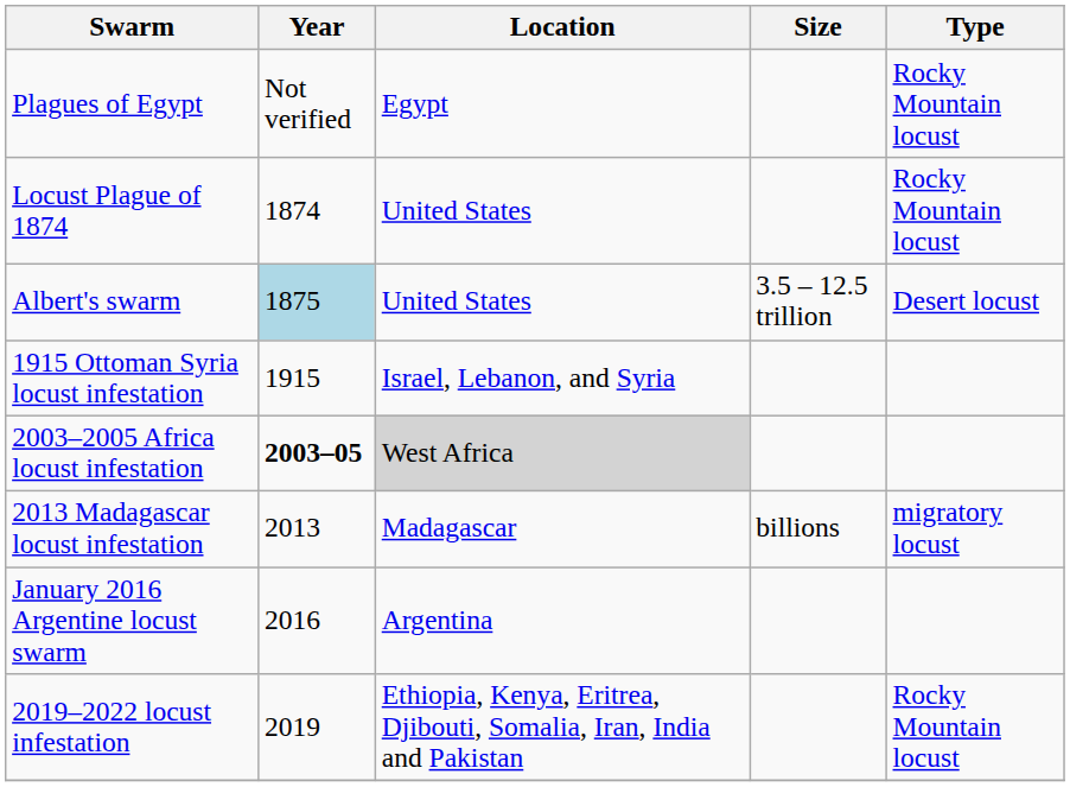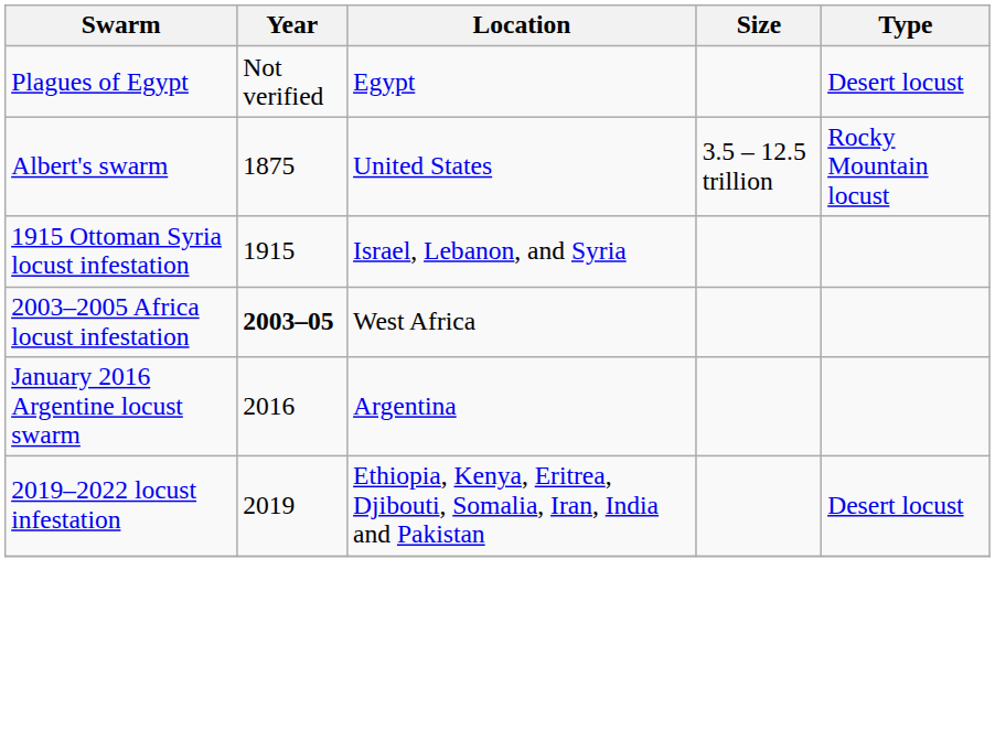 <table class="wikitable">
 <tr>
 <th>Swarm</th>
 <th>Year</th>
 <th>Location</th>
 <th>Size</th>
 <th>Type</th>
 </tr>
 <tr>
 <td><a href='#'>Plagues of Egypt</a></td>
 <td>Not verified</td>
 <td><a href='#'>Egypt</a></td>
 <td></td>
-<td><a href='#'>Rocky Mountain locust</a></td>
-</tr>
-<tr>
-<td><a href='#'>Locust Plague of 1874</a></td>
-<td>1874</td>
-<td><a href='#'>United States</a></td>
-<td></td>
-<td><a href='#'>Rocky Mountain locust</a></td>
+<td><a href='#'>Desert locust</a></td>
 </tr>
 <tr>
 <td><a href='#'>Albert's swarm</a></td>
-<td style="background: lightblue;">1875</td>
+<td>1875</td>
 <td><a href='#'>United States</a></td>
 <td>3.5 – 12.5 trillion</td>
-<td><a href='#'>Desert locust</a></td>
+<td><a href='#'>Rocky Mountain locust</a></td>
 </tr>
 <tr>
 <td><a href='#'>1915 Ottoman Syria locust infestation</a></td>
 <td>1915</td>
 <td><a href='#'>Israel</a>, <a href='#'>Lebanon</a>, and <a href='#'>Syria</a></td>
 <td></td>
 <td></td>
 </tr>
 <tr>
 <td><a href='#'>2003–2005 Africa locust infestation</a></td>
 <td><strong>2003–05</strong></td>
-<td style="background: lightgrey;">West Africa</td>
+<td>West Africa</td>
 <td></td>
 <td></td>
-</tr>
-<tr>
-<td><a href='#'>2013 Madagascar locust infestation</a></td>
-<td>2013</td>
-<td><a href='#'>Madagascar</a></td>
-<td>billions</td>
-<td><a href='#'>migratory locust</a></td>
 </tr>
 <tr>
 <td><a href='#'>January 2016 Argentine locust swarm</a></td>
 <td>2016</td>
 <td><a href='#'>Argentina</a></td>
 <td></td>
 <td></td>
 </tr>
 <tr>
 <td><a href='#'>2019–2022 locust infestation</a></td>
 <td>2019</td>
 <td><a href='#'>Ethiopia</a>, <a href='#'>Kenya</a>, <a href='#'>Eritrea</a>, <a href='#'>Djibouti</a>, <a href='#'>Somalia</a>, <a href='#'>Iran</a>, <a href='#'>India</a> and <a href='#'>Pakistan</a></td>
 <td></td>
-<td><a href='#'>Rocky Mountain locust</a></td>
+<td><a href='#'>Desert locust</a></td>
 </tr>
 <tr>
 </tr>
 </table>
